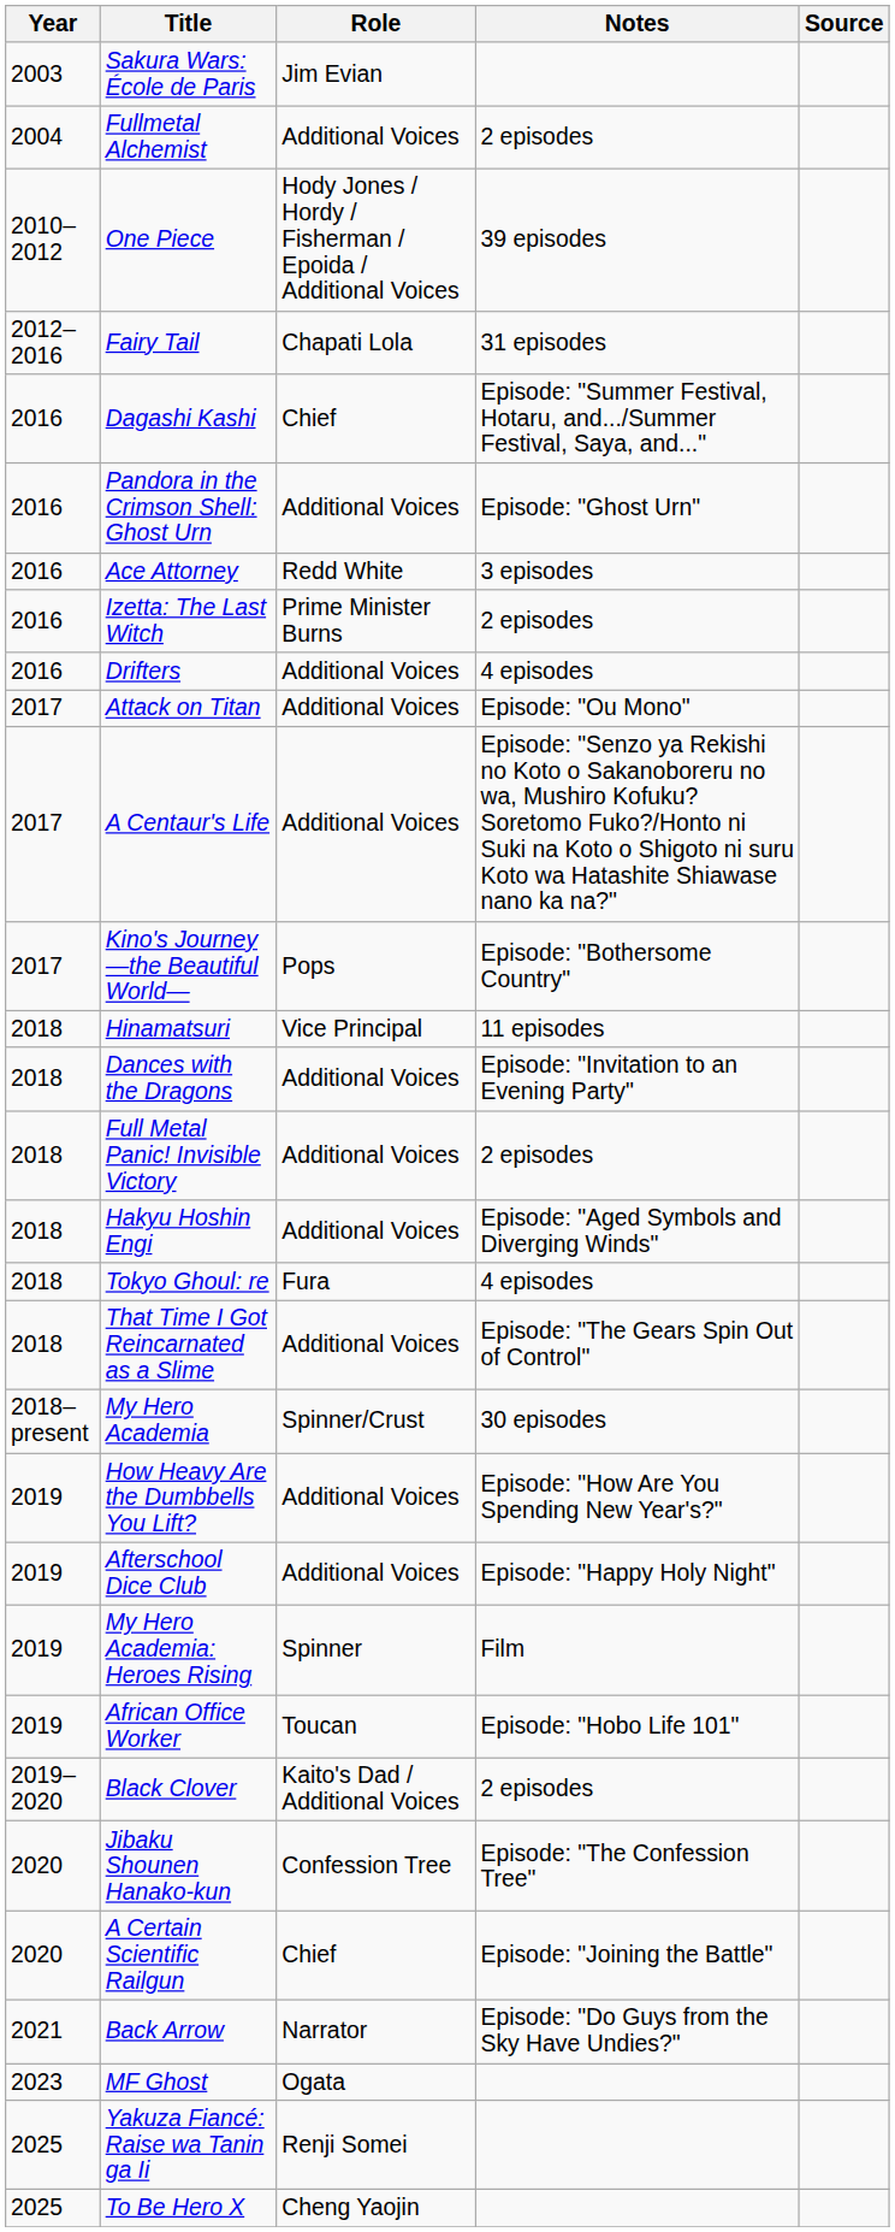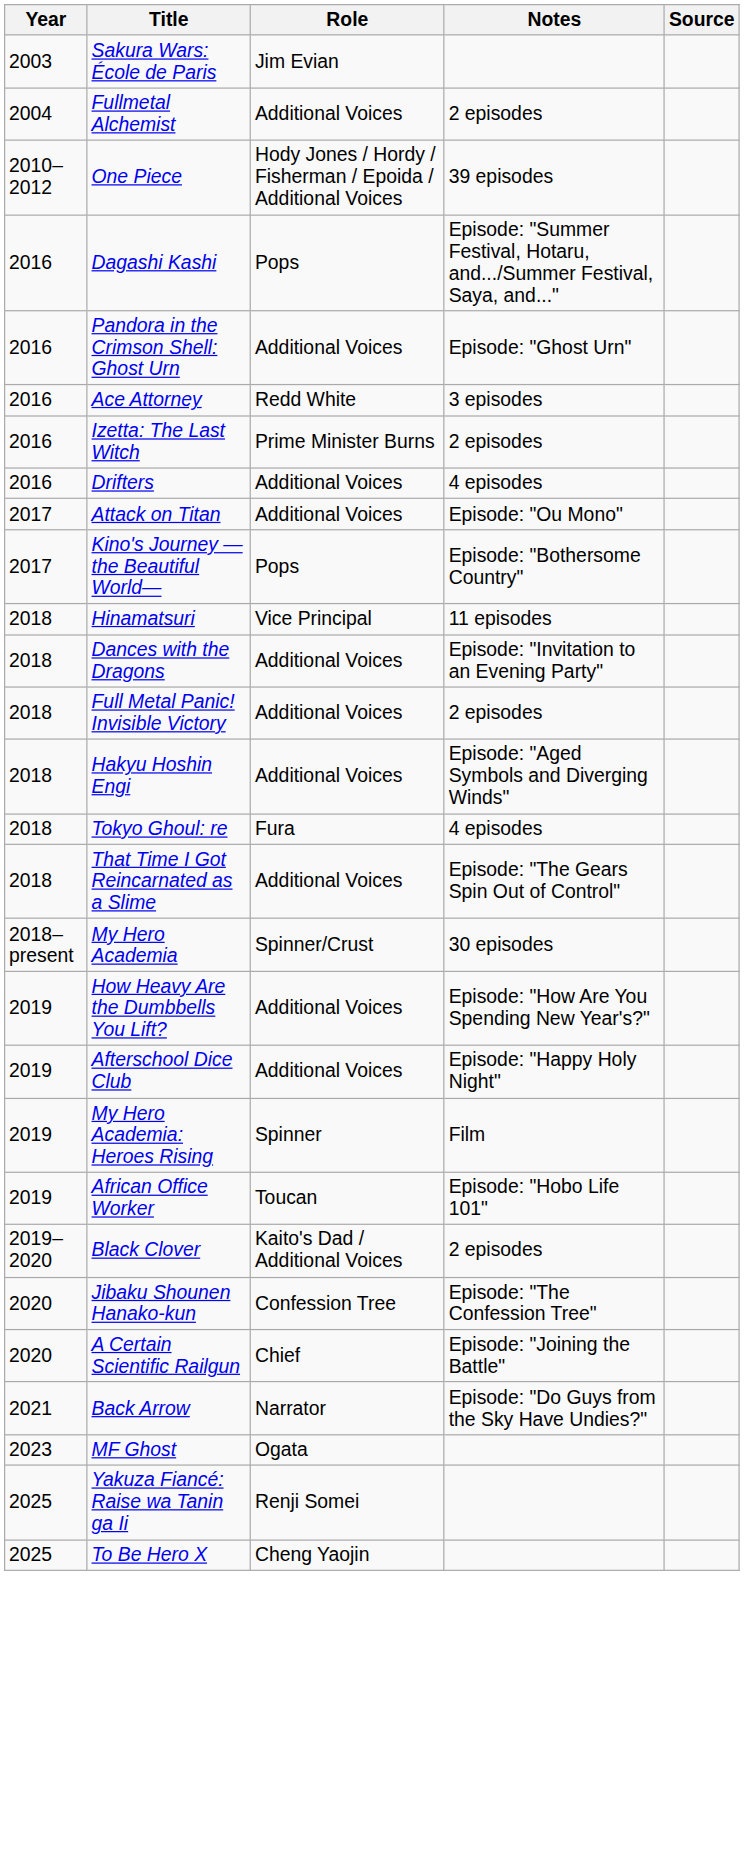 <table class="wikitable sortable">
 <tr>
 <th>Year</th>
 <th>Title</th>
 <th>Role</th>
 <th>Notes</th>
 <th>Source</th>
 </tr>
 <tr>
 <td>2003</td>
 <td><em><a href='#'>Sakura Wars: École de Paris</a></em></td>
 <td>Jim Evian</td>
 <td></td>
 <td></td>
 </tr>
 <tr>
 <td>2004</td>
 <td><em><a href='#'>Fullmetal Alchemist</a></em></td>
 <td>Additional Voices</td>
 <td>2 episodes</td>
 <td></td>
 </tr>
 <tr>
 <td>2010–2012</td>
 <td><em><a href='#'>One Piece</a></em></td>
 <td>Hody Jones / Hordy / Fisherman / Epoida / Additional Voices</td>
 <td>39 episodes</td>
 <td></td>
 </tr>
 <tr>
-<td>2012–2016</td>
-<td><em><a href='#'>Fairy Tail</a></em></td>
-<td>Chapati Lola</td>
-<td>31 episodes</td>
-<td></td>
-</tr>
-<tr>
 <td>2016</td>
 <td><em><a href='#'>Dagashi Kashi</a></em></td>
-<td>Chief</td>
+<td>Pops</td>
 <td>Episode: "Summer Festival, Hotaru, and.../Summer Festival, Saya, and..."</td>
 <td></td>
 </tr>
 <tr>
 <td>2016</td>
 <td><em><a href='#'>Pandora in the Crimson Shell: Ghost Urn</a></em></td>
 <td>Additional Voices</td>
 <td>Episode: "Ghost Urn"</td>
 <td></td>
 </tr>
 <tr>
 <td>2016</td>
 <td><em><a href='#'>Ace Attorney</a></em></td>
 <td>Redd White</td>
 <td>3 episodes</td>
 <td></td>
 </tr>
 <tr>
 <td>2016</td>
 <td><em><a href='#'>Izetta: The Last Witch</a></em></td>
 <td>Prime Minister Burns</td>
 <td>2 episodes</td>
 <td></td>
 </tr>
 <tr>
 <td>2016</td>
 <td><em><a href='#'>Drifters</a></em></td>
 <td>Additional Voices</td>
 <td>4 episodes</td>
 <td></td>
 </tr>
 <tr>
 <td>2017</td>
 <td><em><a href='#'>Attack on Titan</a></em></td>
 <td>Additional Voices</td>
 <td>Episode: "Ou Mono"</td>
-<td></td>
-</tr>
-<tr>
-<td>2017</td>
-<td><em><a href='#'>A Centaur's Life</a></em></td>
-<td>Additional Voices</td>
-<td>Episode: "Senzo ya Rekishi no Koto o Sakanoboreru no wa, Mushiro Kofuku? Soretomo Fuko?/Honto ni Suki na Koto o Shigoto ni suru Koto wa Hatashite Shiawase nano ka na?"</td>
 <td></td>
 </tr>
 <tr>
 <td>2017</td>
 <td><em><a href='#'>Kino's Journey —the Beautiful World—</a></em></td>
 <td>Pops</td>
 <td>Episode: "Bothersome Country"</td>
 <td></td>
 </tr>
 <tr>
 <td>2018</td>
 <td><em><a href='#'>Hinamatsuri</a></em></td>
 <td>Vice Principal</td>
 <td>11 episodes</td>
 <td></td>
 </tr>
 <tr>
 <td>2018</td>
 <td><em><a href='#'>Dances with the Dragons</a></em></td>
 <td>Additional Voices</td>
 <td>Episode: "Invitation to an Evening Party"</td>
 <td></td>
 </tr>
 <tr>
 <td>2018</td>
 <td><em><a href='#'>Full Metal Panic! Invisible Victory</a></em></td>
 <td>Additional Voices</td>
 <td>2 episodes</td>
 <td></td>
 </tr>
 <tr>
 <td>2018</td>
 <td><em><a href='#'>Hakyu Hoshin Engi</a></em></td>
 <td>Additional Voices</td>
 <td>Episode: "Aged Symbols and Diverging Winds"</td>
 <td></td>
 </tr>
 <tr>
 <td>2018</td>
 <td><em><a href='#'>Tokyo Ghoul: re</a></em></td>
 <td>Fura</td>
 <td>4 episodes</td>
 <td></td>
 </tr>
 <tr>
 <td>2018</td>
 <td><em><a href='#'>That Time I Got Reincarnated as a Slime</a></em></td>
 <td>Additional Voices</td>
 <td>Episode: "The Gears Spin Out of Control"</td>
 <td></td>
 </tr>
 <tr>
 <td>2018–present</td>
 <td><em><a href='#'>My Hero Academia</a></em></td>
 <td>Spinner/Crust</td>
 <td>30 episodes</td>
 <td></td>
 </tr>
 <tr>
 <td>2019</td>
 <td><em><a href='#'>How Heavy Are the Dumbbells You Lift?</a></em></td>
 <td>Additional Voices</td>
 <td>Episode: "How Are You Spending New Year's?"</td>
 <td></td>
 </tr>
 <tr>
 <td>2019</td>
 <td><em><a href='#'>Afterschool Dice Club</a></em></td>
 <td>Additional Voices</td>
 <td>Episode: "Happy Holy Night"</td>
 <td></td>
 </tr>
 <tr>
 <td>2019</td>
 <td><em><a href='#'>My Hero Academia: Heroes Rising</a></em></td>
 <td>Spinner</td>
 <td>Film</td>
 <td></td>
 </tr>
 <tr>
 <td>2019</td>
 <td><em><a href='#'>African Office Worker</a></em></td>
 <td>Toucan</td>
 <td>Episode: "Hobo Life 101"</td>
 <td></td>
 </tr>
 <tr>
 <td>2019–2020</td>
 <td><em><a href='#'>Black Clover</a></em></td>
 <td>Kaito's Dad / Additional Voices</td>
 <td>2 episodes</td>
 <td></td>
 </tr>
 <tr>
 <td>2020</td>
 <td><em><a href='#'>Jibaku Shounen Hanako-kun</a></em></td>
 <td>Confession Tree</td>
 <td>Episode: "The Confession Tree"</td>
 <td></td>
 </tr>
 <tr>
 <td>2020</td>
 <td><em><a href='#'>A Certain Scientific Railgun</a></em></td>
 <td>Chief</td>
 <td>Episode: "Joining the Battle"</td>
 <td></td>
 </tr>
 <tr>
 <td>2021</td>
 <td><em><a href='#'>Back Arrow</a></em></td>
 <td>Narrator</td>
 <td>Episode: "Do Guys from the Sky Have Undies?"</td>
 <td></td>
 </tr>
 <tr>
 <td>2023</td>
 <td><em><a href='#'>MF Ghost</a></em></td>
 <td>Ogata</td>
 <td></td>
 <td></td>
 </tr>
 <tr>
 <td>2025</td>
 <td><em><a href='#'>Yakuza Fiancé: Raise wa Tanin ga Ii</a></em></td>
 <td>Renji Somei</td>
 <td></td>
 <td></td>
 </tr>
 <tr>
 <td>2025</td>
 <td><em><a href='#'>To Be Hero X</a></em></td>
 <td>Cheng Yaojin</td>
 <td></td>
 <td></td>
 </tr>
 </table>
